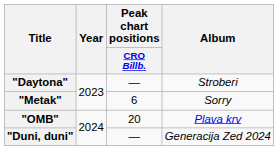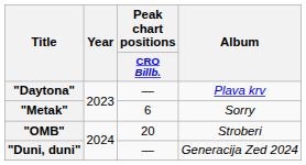 <table class="wikitable plainrowheaders" style="text-align:center;">
 <tr>
 <th scope="col" rowspan="2">Title</th>
 <th scope="col" rowspan="2">Year</th>
 <th scope="col" colspan="1">Peak chart positions</th>
 <th scope="col" rowspan="2">Album</th>
 </tr>
 <tr>
 <th scope="col" style="width:3em; font-size:85%;"><a href='#'>CRO<br><em>Billb.</em></a><br></th>
 </tr>
 <tr>
 <th scope="row">"Daytona"<br></th>
 <td rowspan="2">2023</td>
 <td>—</td>
-<td><em>Stroberi</em></td>
+<td><em><a href='#'>Plava krv</a></em></td>
 </tr>
 <tr>
 <th scope="row">"Metak"<br></th>
 <td>6</td>
 <td><em>Sorry</em></td>
 </tr>
 <tr>
 <th scope="row">"OMB"<br></th>
 <td rowspan="2">2024</td>
 <td>20</td>
-<td><em><a href='#'>Plava krv</a></em></td>
+<td><em>Stroberi</em></td>
 </tr>
 <tr>
 <th scope="row">"Duni, duni"</th>
 <td>—</td>
 <td><em>Generacija Zed 2024</em></td>
 </tr>
 </table>
